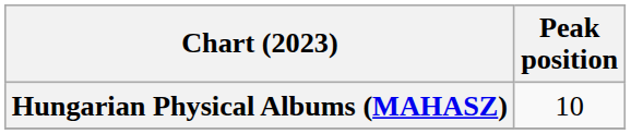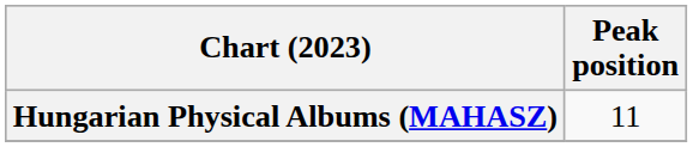 <table class="wikitable sortable plainrowheaders" style="text-align:center">
 <tr>
 <th scope="col">Chart (2023)</th>
 <th scope="col">Peak<br>position</th>
 </tr>
 <tr>
 <th scope="row">Hungarian Physical Albums (<a href='#'>MAHASZ</a>)</th>
-<td>10</td>
+<td>11</td>
 </tr>
 <tr>
 </tr>
 </table>
